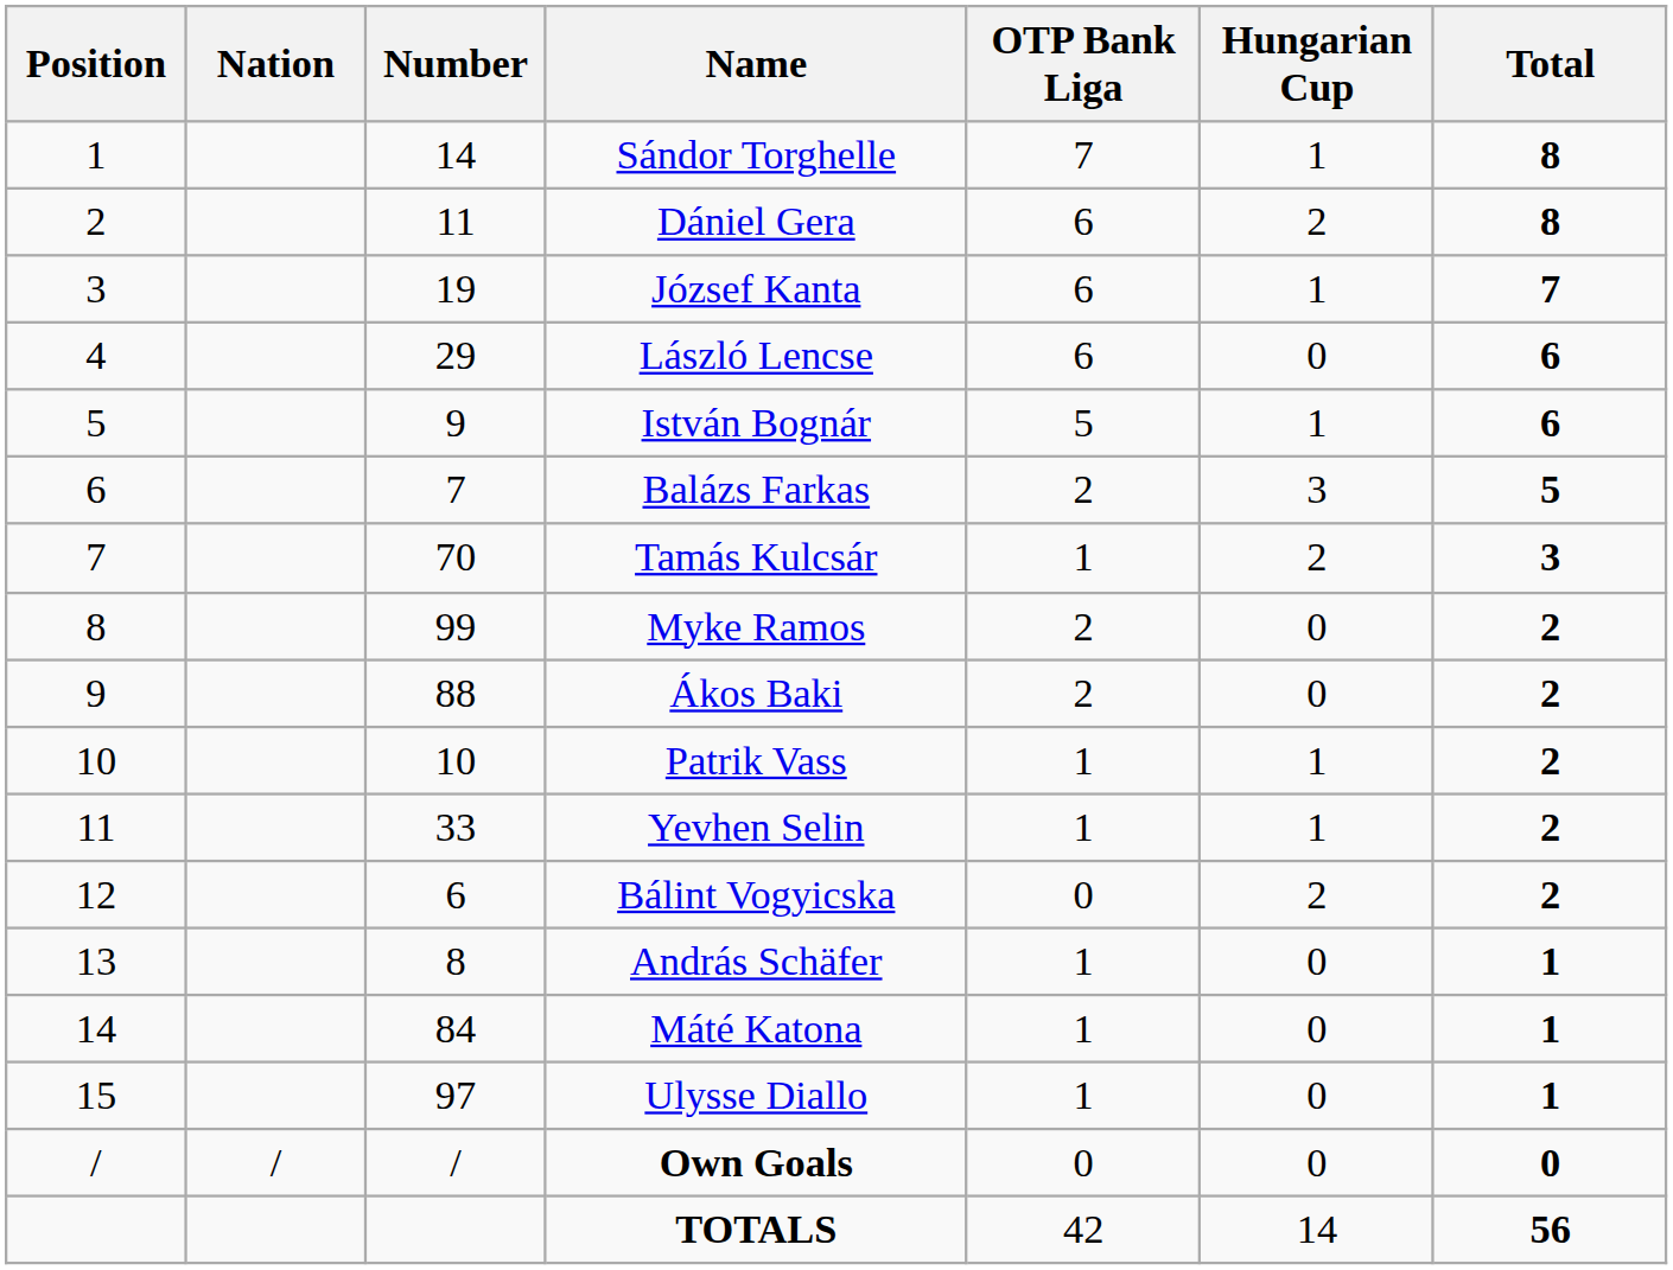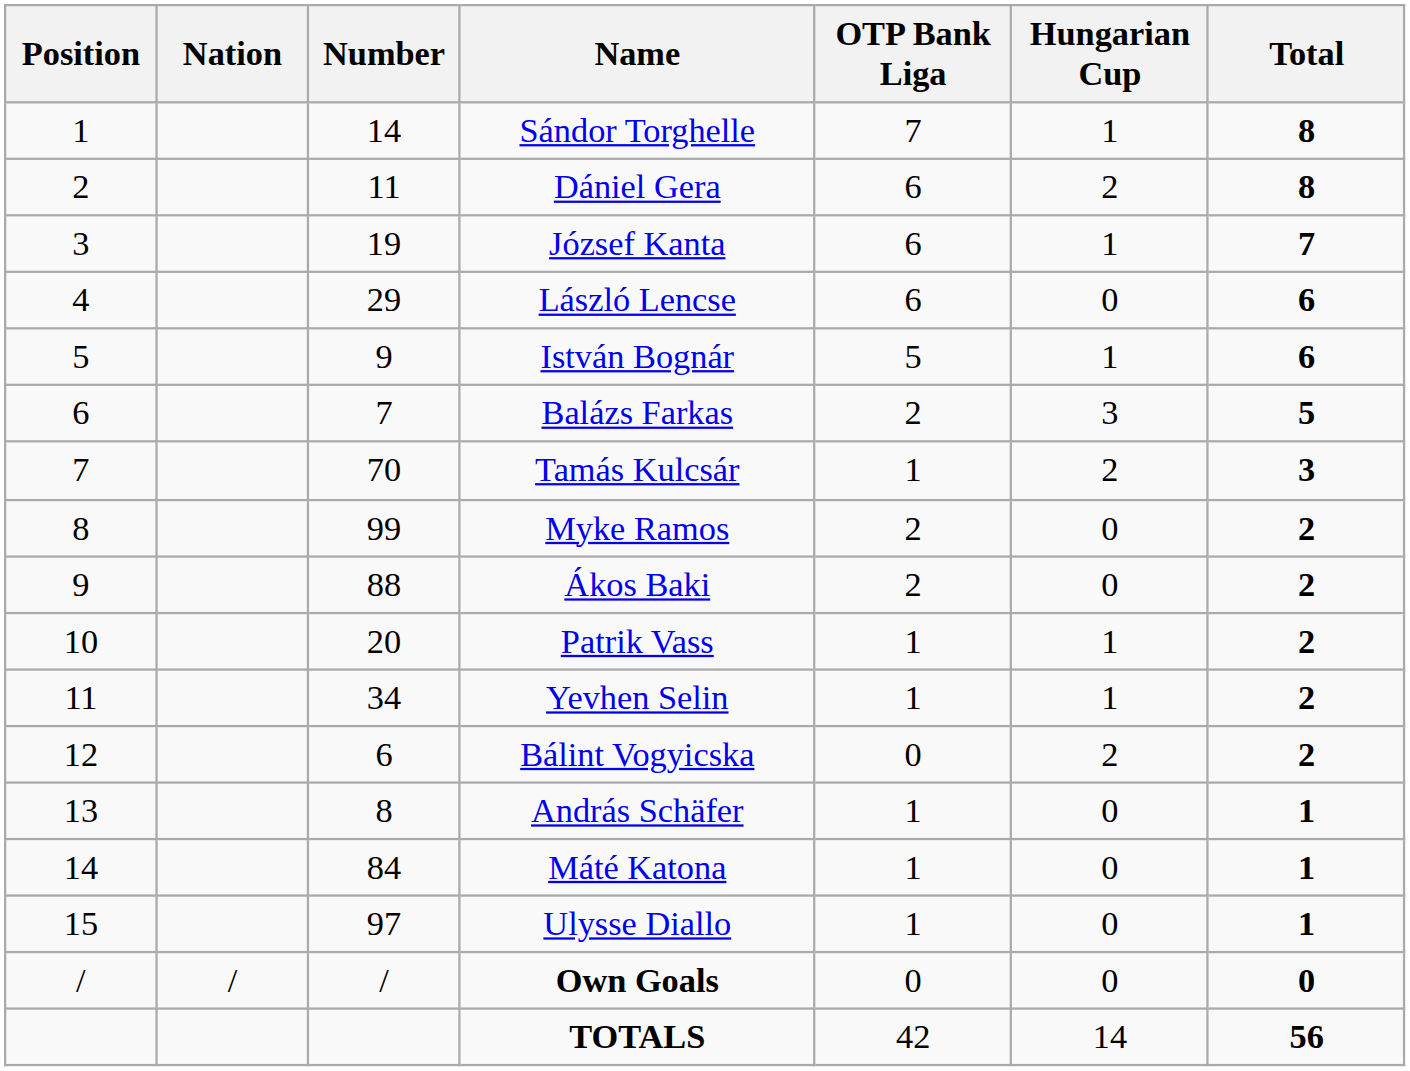 <table class="wikitable" style="font-size: 95%; text-align: center;">
 <tr>
 <th width=60>Position</th>
 <th width=60>Nation</th>
 <th width=60>Number</th>
 <th width=150>Name</th>
 <th width=80>OTP Bank Liga</th>
 <th width=80>Hungarian Cup</th>
 <th width=80>Total</th>
 </tr>
 <tr>
 <td>1</td>
 <td></td>
 <td>14</td>
 <td><a href='#'>Sándor Torghelle</a></td>
 <td>7</td>
 <td>1</td>
 <td><strong>8</strong></td>
 </tr>
 <tr>
 <td>2</td>
 <td></td>
 <td>11</td>
 <td><a href='#'>Dániel Gera</a></td>
 <td>6</td>
 <td>2</td>
 <td><strong>8</strong></td>
 </tr>
 <tr>
 <td>3</td>
 <td></td>
 <td>19</td>
 <td><a href='#'>József Kanta</a></td>
 <td>6</td>
 <td>1</td>
 <td><strong>7</strong></td>
 </tr>
 <tr>
 <td>4</td>
 <td></td>
 <td>29</td>
 <td><a href='#'>László Lencse</a></td>
 <td>6</td>
 <td>0</td>
 <td><strong>6</strong></td>
 </tr>
 <tr>
 <td>5</td>
 <td></td>
 <td>9</td>
 <td><a href='#'>István Bognár</a></td>
 <td>5</td>
 <td>1</td>
 <td><strong>6</strong></td>
 </tr>
 <tr>
 <td>6</td>
 <td></td>
 <td>7</td>
 <td><a href='#'>Balázs Farkas</a></td>
 <td>2</td>
 <td>3</td>
 <td><strong>5</strong></td>
 </tr>
 <tr>
 <td>7</td>
 <td></td>
 <td>70</td>
 <td><a href='#'>Tamás Kulcsár</a></td>
 <td>1</td>
 <td>2</td>
 <td><strong>3</strong></td>
 </tr>
 <tr>
 <td>8</td>
 <td></td>
 <td>99</td>
 <td><a href='#'>Myke Ramos</a></td>
 <td>2</td>
 <td>0</td>
 <td><strong>2</strong></td>
 </tr>
 <tr>
 <td>9</td>
 <td></td>
 <td>88</td>
 <td><a href='#'>Ákos Baki</a></td>
 <td>2</td>
 <td>0</td>
 <td><strong>2</strong></td>
 </tr>
 <tr>
 <td>10</td>
 <td></td>
-<td>10</td>
+<td>20</td>
 <td><a href='#'>Patrik Vass</a></td>
 <td>1</td>
 <td>1</td>
 <td><strong>2</strong></td>
 </tr>
 <tr>
 <td>11</td>
 <td></td>
-<td>33</td>
+<td>34</td>
 <td><a href='#'>Yevhen Selin</a></td>
 <td>1</td>
 <td>1</td>
 <td><strong>2</strong></td>
 </tr>
 <tr>
 <td>12</td>
 <td></td>
 <td>6</td>
 <td><a href='#'>Bálint Vogyicska</a></td>
 <td>0</td>
 <td>2</td>
 <td><strong>2</strong></td>
 </tr>
 <tr>
 <td>13</td>
 <td></td>
 <td>8</td>
 <td><a href='#'>András Schäfer</a></td>
 <td>1</td>
 <td>0</td>
 <td><strong>1</strong></td>
 </tr>
 <tr>
 <td>14</td>
 <td></td>
 <td>84</td>
 <td><a href='#'>Máté Katona</a></td>
 <td>1</td>
 <td>0</td>
 <td><strong>1</strong></td>
 </tr>
 <tr>
 <td>15</td>
 <td></td>
 <td>97</td>
 <td><a href='#'>Ulysse Diallo</a></td>
 <td>1</td>
 <td>0</td>
 <td><strong>1</strong></td>
 </tr>
 <tr>
 <td>/</td>
 <td>/</td>
 <td>/</td>
 <td><strong>Own Goals</strong></td>
 <td>0</td>
 <td>0</td>
 <td><strong>0</strong></td>
 </tr>
 <tr>
 <td></td>
 <td></td>
 <td></td>
 <td><strong>TOTALS</strong></td>
 <td>42</td>
 <td>14</td>
 <td><strong>56</strong></td>
 </tr>
 </table>
